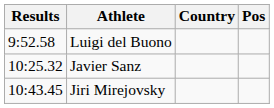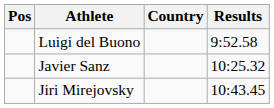 <table class="wikitable">
 <tr>
-<th>Results</th>
+<th>Pos</th>
 <th>Athlete</th>
 <th>Country</th>
-<th>Pos</th>
+<th>Results</th>
 </tr>
 <tr>
-<td>9:52.58</td>
+<td align="center"></td>
 <td>Luigi del Buono</td>
 <td></td>
-<td align="center"></td>
+<td>9:52.58</td>
 </tr>
 <tr>
-<td>10:25.32</td>
+<td align="center"></td>
 <td>Javier Sanz</td>
 <td></td>
-<td align="center"></td>
+<td>10:25.32</td>
 </tr>
 <tr>
-<td>10:43.45</td>
+<td align="center"></td>
 <td>Jiri Mirejovsky</td>
 <td></td>
-<td align="center"></td>
+<td>10:43.45</td>
 </tr>
 </table>
